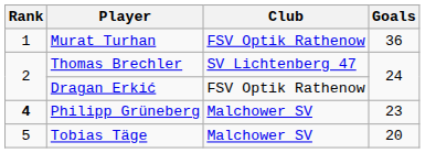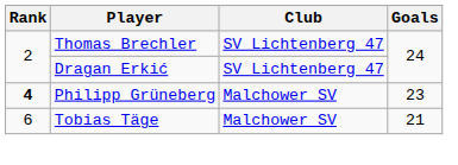 <table class="wikitable" style="text-align:center">
 <tr>
 <th>Rank</th>
 <th>Player</th>
 <th>Club</th>
 <th>Goals</th>
-</tr>
-<tr>
-<td>1</td>
-<td align="left"> <a href='#'>Murat Turhan</a></td>
-<td align="left"><a href='#'>FSV Optik Rathenow</a></td>
-<td>36</td>
 </tr>
 <tr>
 <td rowspan=2>2</td>
 <td align="left"> <a href='#'>Thomas Brechler</a></td>
 <td align="left"><a href='#'>SV Lichtenberg 47</a></td>
 <td rowspan=2>24</td>
 </tr>
 <tr>
 <td align="left"> <a href='#'>Dragan Erkić</a></td>
-<td align="left">FSV Optik Rathenow</td>
+<td align="left"><a href='#'>SV Lichtenberg 47</a></td>
 </tr>
 <tr>
 <td><strong>4</strong></td>
 <td align="left"> <a href='#'>Philipp Grüneberg</a></td>
 <td align="left"><a href='#'>Malchower SV</a></td>
 <td>23</td>
 </tr>
 <tr>
-<td>5</td>
+<td>6</td>
 <td align="left"> <a href='#'>Tobias Täge</a></td>
 <td align="left"><a href='#'>Malchower SV</a></td>
-<td>20</td>
+<td>21</td>
 </tr>
 </table>
